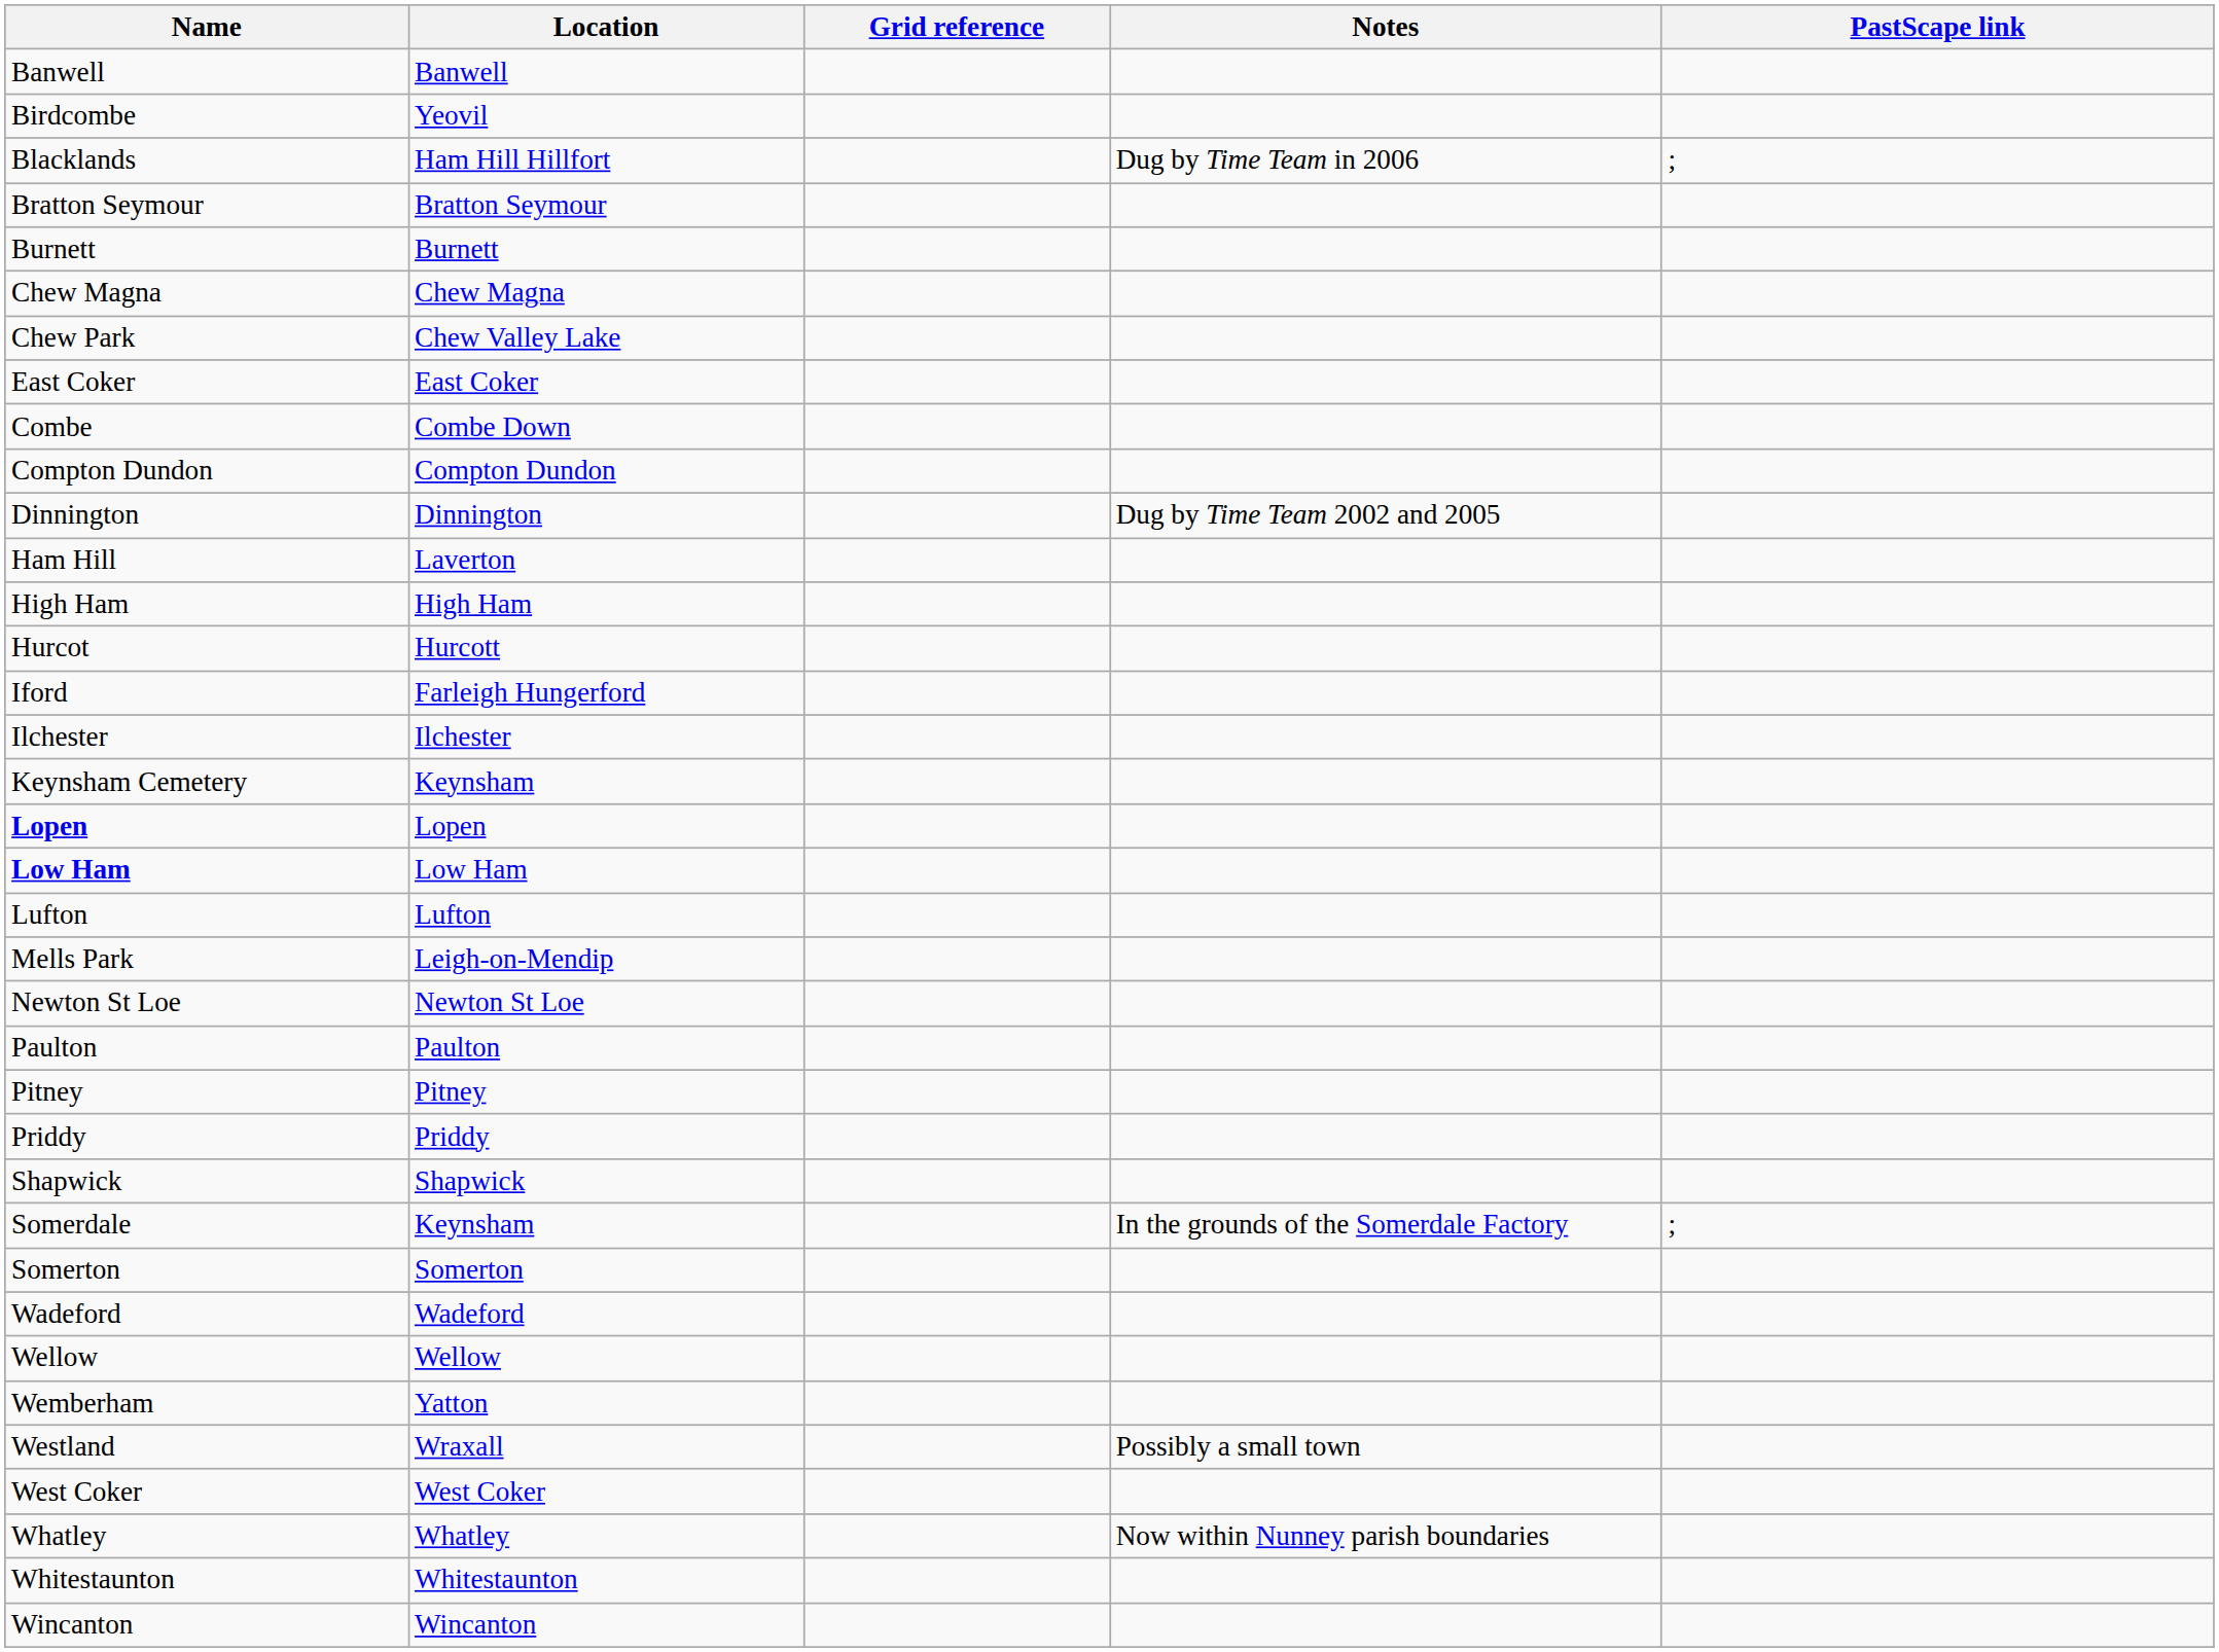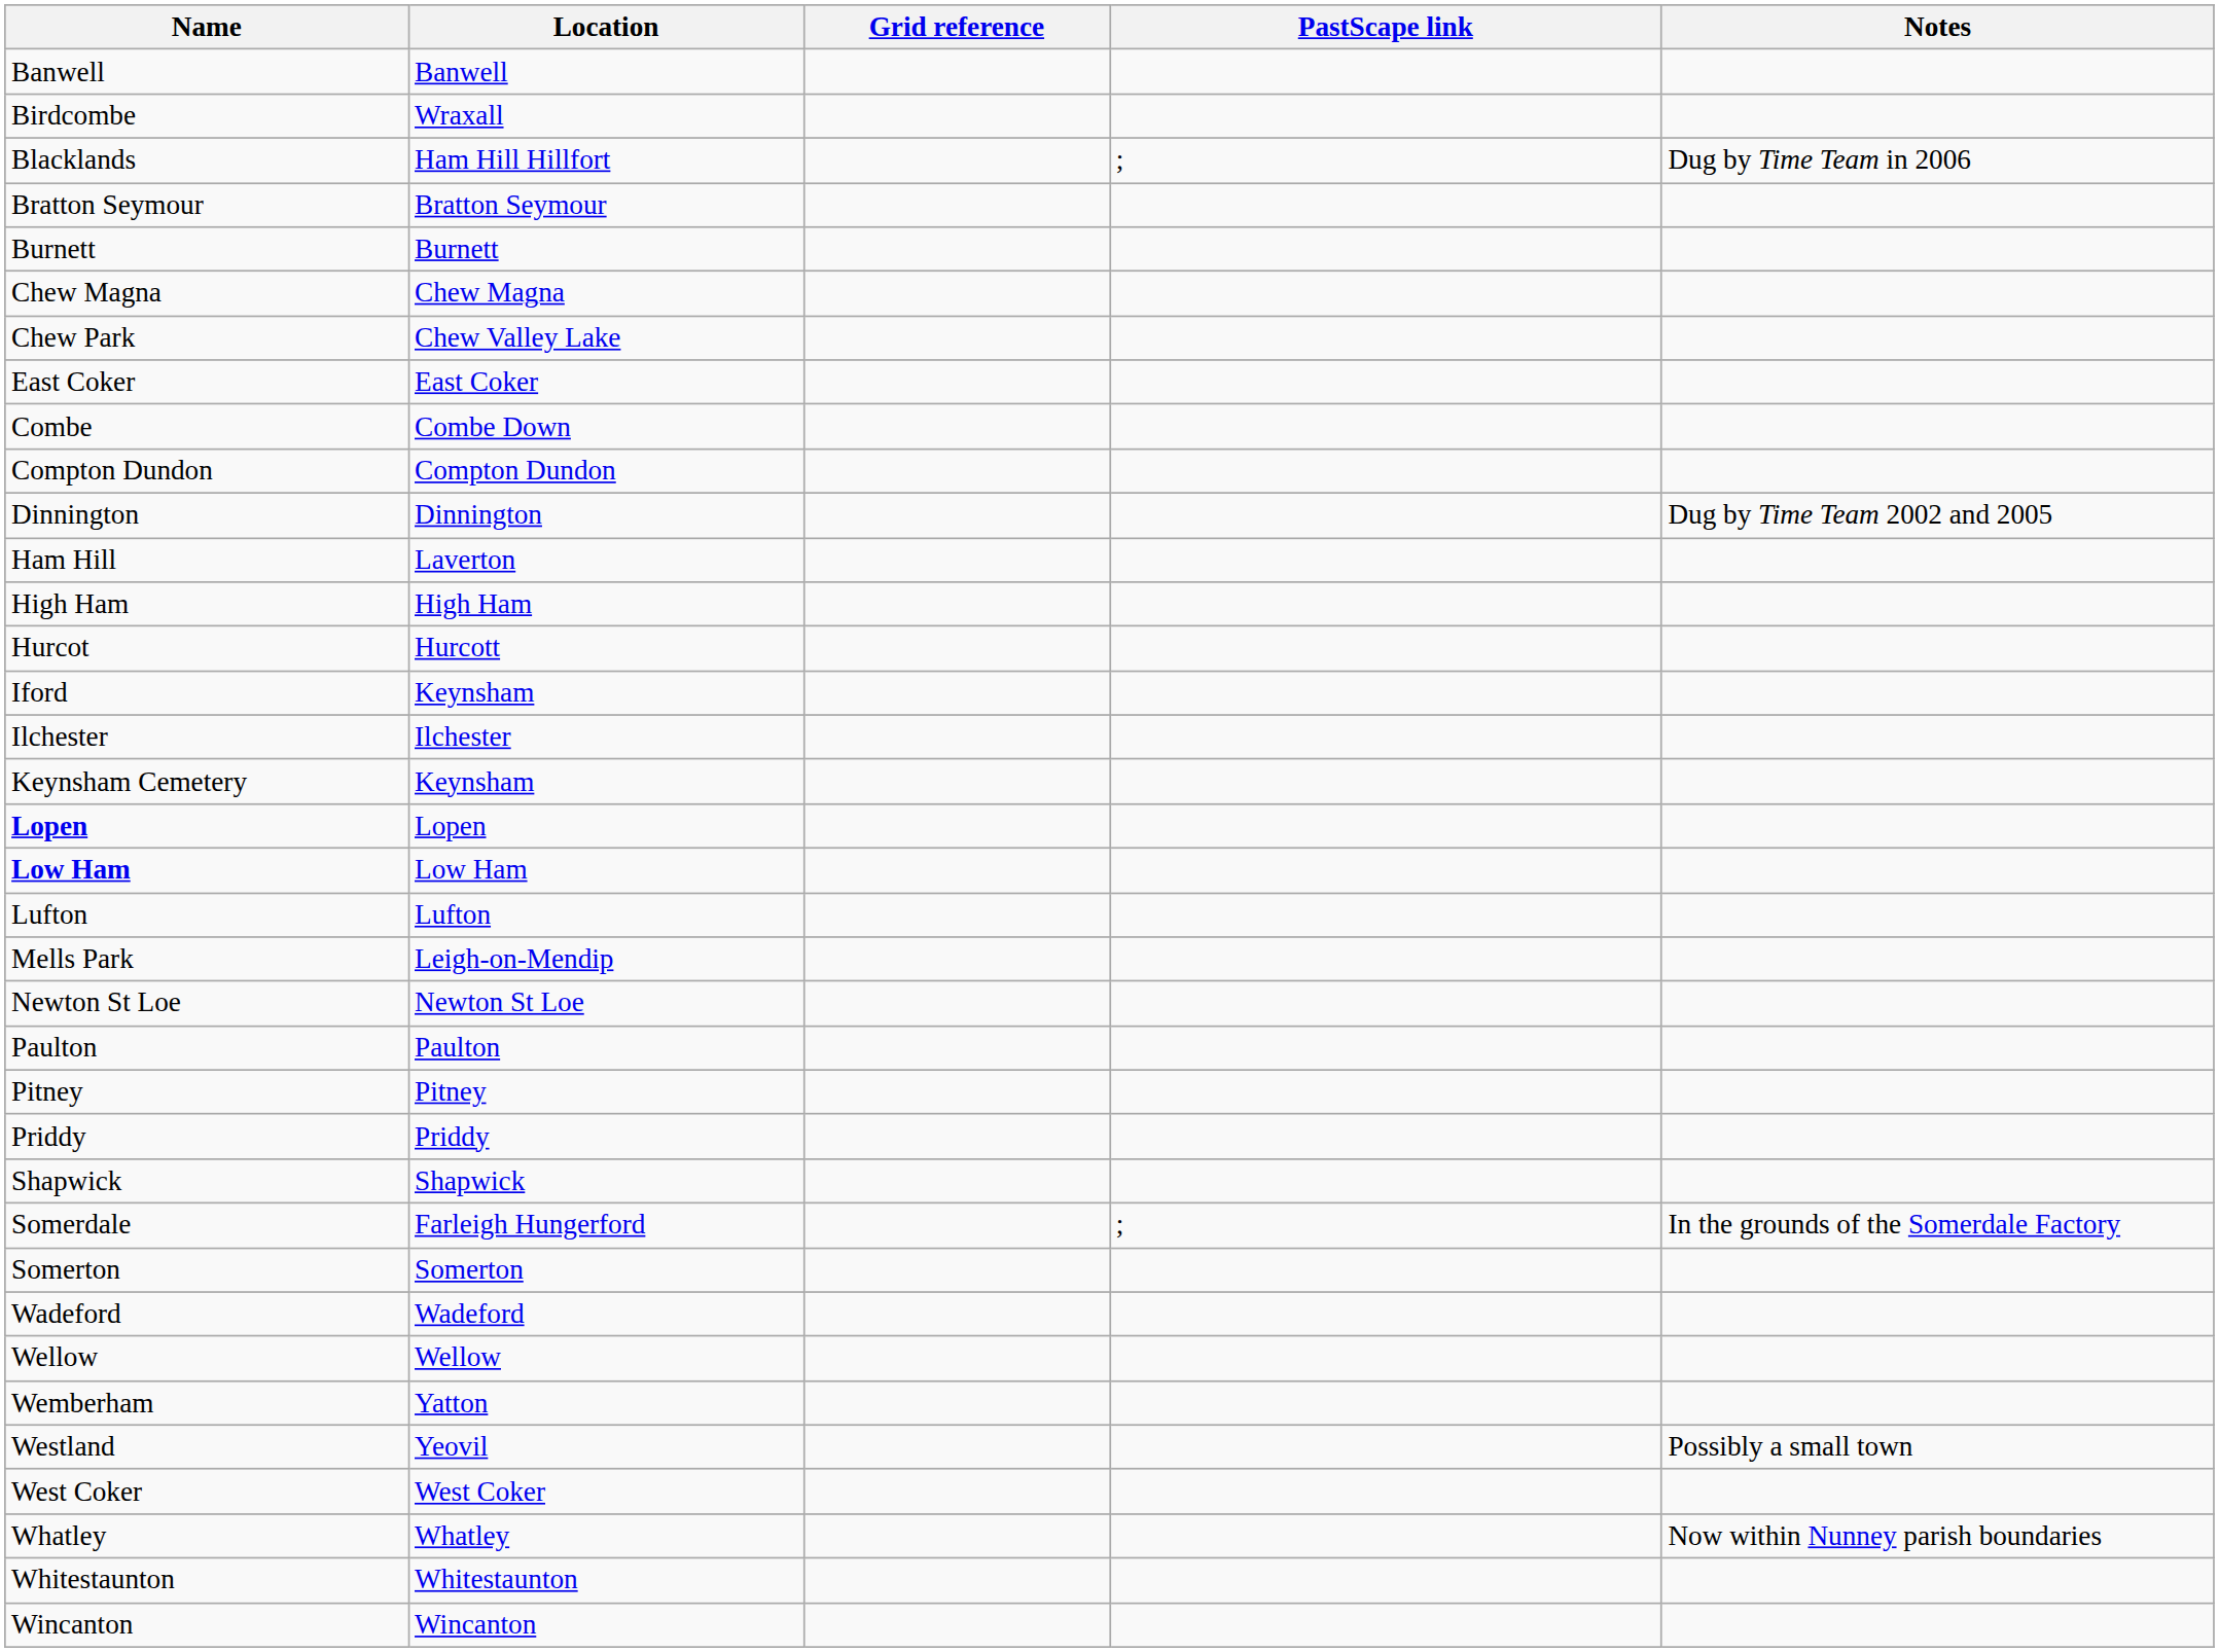 <table class="wikitable sortable" border="1" style="width: 100%">
 <tr>
 <th scope="col">Name</th>
 <th scope="col">Location</th>
 <th scope="col"><a href='#'>Grid reference</a></th>
+<th scope="col" class="unsortable" width="25%"><a href='#'>PastScape link</a></th>
 <th scope="col" class="unsortable" width="25%">Notes</th>
-<th scope="col" class="unsortable" width="25%"><a href='#'>PastScape link</a></th>
 </tr>
 <tr>
 <td>Banwell</td>
 <td><a href='#'>Banwell</a></td>
 <td></td>
 <td></td>
 <td></td>
 </tr>
 <tr>
 <td>Birdcombe</td>
-<td><a href='#'>Yeovil</a></td>
+<td><a href='#'>Wraxall</a></td>
 <td></td>
 <td></td>
 <td></td>
 </tr>
 <tr>
 <td>Blacklands</td>
 <td><a href='#'>Ham Hill Hillfort</a></td>
 <td></td>
+<td>; </td>
 <td>Dug by <em>Time Team</em> in 2006</td>
-<td>; </td>
 </tr>
 <tr>
 <td>Bratton Seymour</td>
 <td><a href='#'>Bratton Seymour</a></td>
 <td></td>
 <td></td>
 <td></td>
 </tr>
 <tr>
 <td>Burnett</td>
 <td><a href='#'>Burnett</a></td>
 <td></td>
 <td></td>
 <td></td>
 </tr>
 <tr>
 <td>Chew Magna</td>
 <td><a href='#'>Chew Magna</a></td>
 <td></td>
 <td></td>
 <td></td>
 </tr>
 <tr>
 <td>Chew Park</td>
 <td><a href='#'>Chew Valley Lake</a></td>
 <td></td>
 <td></td>
 <td></td>
 </tr>
 <tr>
 <td>East Coker</td>
 <td><a href='#'>East Coker</a></td>
 <td></td>
 <td></td>
 <td></td>
 </tr>
 <tr>
 <td>Combe</td>
 <td><a href='#'>Combe Down</a></td>
 <td></td>
 <td></td>
 <td></td>
 </tr>
 <tr>
 <td>Compton Dundon</td>
 <td><a href='#'>Compton Dundon</a></td>
 <td></td>
 <td></td>
 <td></td>
 </tr>
 <tr>
 <td>Dinnington</td>
 <td><a href='#'>Dinnington</a></td>
 <td></td>
+<td></td>
 <td>Dug by <em>Time Team</em> 2002 and 2005</td>
-<td></td>
 </tr>
 <tr>
 <td>Ham Hill</td>
 <td><a href='#'>Laverton</a></td>
 <td></td>
 <td></td>
 <td></td>
 </tr>
 <tr>
 <td>High Ham</td>
 <td><a href='#'>High Ham</a></td>
 <td></td>
 <td></td>
 <td></td>
 </tr>
 <tr>
 <td>Hurcot</td>
 <td><a href='#'>Hurcott</a></td>
 <td></td>
 <td></td>
 <td></td>
 </tr>
 <tr>
 <td>Iford</td>
-<td><a href='#'>Farleigh Hungerford</a></td>
+<td><a href='#'>Keynsham</a></td>
 <td></td>
 <td></td>
 <td></td>
 </tr>
 <tr>
 <td>Ilchester</td>
 <td><a href='#'>Ilchester</a></td>
 <td></td>
 <td></td>
 <td></td>
 </tr>
 <tr>
 <td>Keynsham Cemetery</td>
 <td><a href='#'>Keynsham</a></td>
 <td></td>
 <td></td>
 <td></td>
 </tr>
 <tr>
 <td><strong><a href='#'>Lopen</a></strong></td>
 <td><a href='#'>Lopen</a></td>
 <td></td>
 <td></td>
 <td></td>
 </tr>
 <tr>
 <td><strong><a href='#'>Low Ham</a></strong></td>
 <td><a href='#'>Low Ham</a></td>
 <td></td>
 <td></td>
 <td></td>
 </tr>
 <tr>
 <td>Lufton</td>
 <td><a href='#'>Lufton</a></td>
 <td></td>
 <td></td>
 <td></td>
 </tr>
 <tr>
 <td>Mells Park</td>
 <td><a href='#'>Leigh-on-Mendip</a></td>
 <td></td>
 <td></td>
 <td></td>
 </tr>
 <tr>
 <td>Newton St Loe</td>
 <td><a href='#'>Newton St Loe</a></td>
 <td></td>
 <td></td>
 <td></td>
 </tr>
 <tr>
 <td>Paulton</td>
 <td><a href='#'>Paulton</a></td>
 <td></td>
 <td></td>
 <td></td>
 </tr>
 <tr>
 <td>Pitney</td>
 <td><a href='#'>Pitney</a></td>
 <td></td>
 <td></td>
 <td></td>
 </tr>
 <tr>
 <td>Priddy</td>
 <td><a href='#'>Priddy</a></td>
 <td></td>
 <td></td>
 <td></td>
 </tr>
 <tr>
 <td>Shapwick</td>
 <td><a href='#'>Shapwick</a></td>
 <td></td>
 <td></td>
 <td></td>
 </tr>
 <tr>
 <td>Somerdale</td>
-<td><a href='#'>Keynsham</a></td>
+<td><a href='#'>Farleigh Hungerford</a></td>
 <td></td>
+<td>; </td>
 <td>In the grounds of the <a href='#'>Somerdale Factory</a></td>
-<td>; </td>
 </tr>
 <tr>
 <td>Somerton</td>
 <td><a href='#'>Somerton</a></td>
 <td></td>
 <td></td>
 <td></td>
 </tr>
 <tr>
 <td>Wadeford</td>
 <td><a href='#'>Wadeford</a></td>
 <td></td>
 <td></td>
 <td></td>
 </tr>
 <tr>
 <td>Wellow</td>
 <td><a href='#'>Wellow</a></td>
 <td></td>
 <td></td>
 <td></td>
 </tr>
 <tr>
 <td>Wemberham</td>
 <td><a href='#'>Yatton</a></td>
 <td></td>
 <td></td>
 <td></td>
 </tr>
 <tr>
 <td>Westland</td>
-<td><a href='#'>Wraxall</a></td>
+<td><a href='#'>Yeovil</a></td>
+<td></td>
 <td></td>
 <td>Possibly a small town</td>
-<td></td>
 </tr>
 <tr>
 <td>West Coker</td>
 <td><a href='#'>West Coker</a></td>
 <td></td>
 <td></td>
 <td></td>
 </tr>
 <tr>
 <td>Whatley</td>
 <td><a href='#'>Whatley</a></td>
 <td></td>
+<td></td>
 <td>Now within <a href='#'>Nunney</a> parish boundaries</td>
-<td></td>
 </tr>
 <tr>
 <td>Whitestaunton</td>
 <td><a href='#'>Whitestaunton</a></td>
 <td></td>
 <td></td>
 <td></td>
 </tr>
 <tr>
 <td>Wincanton</td>
 <td><a href='#'>Wincanton</a></td>
 <td></td>
 <td></td>
 <td></td>
 </tr>
 </table>
